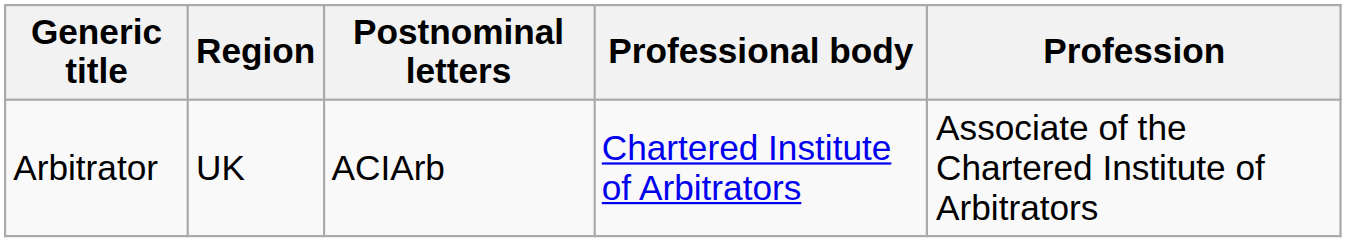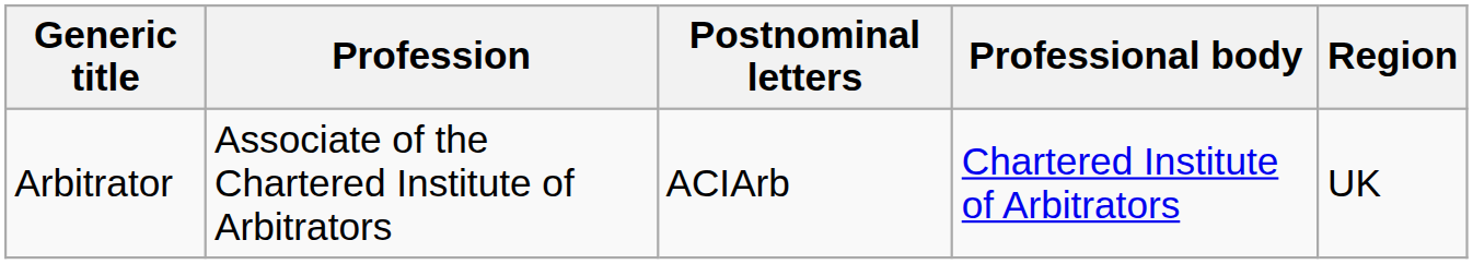 <table class= wikitable>
 <tr>
 <th>Generic title</th>
-<th>Region</th>
+<th>Profession</th>
 <th>Postnominal letters</th>
 <th>Professional body</th>
-<th>Profession</th>
+<th>Region</th>
 </tr>
 <tr>
 <td>Arbitrator</td>
-<td>UK</td>
+<td>Associate of the Chartered Institute of Arbitrators</td>
 <td>ACIArb</td>
 <td><a href='#'>Chartered Institute of Arbitrators </a></td>
-<td>Associate of the Chartered Institute of Arbitrators</td>
+<td>UK</td>
 </tr>
 </table>
